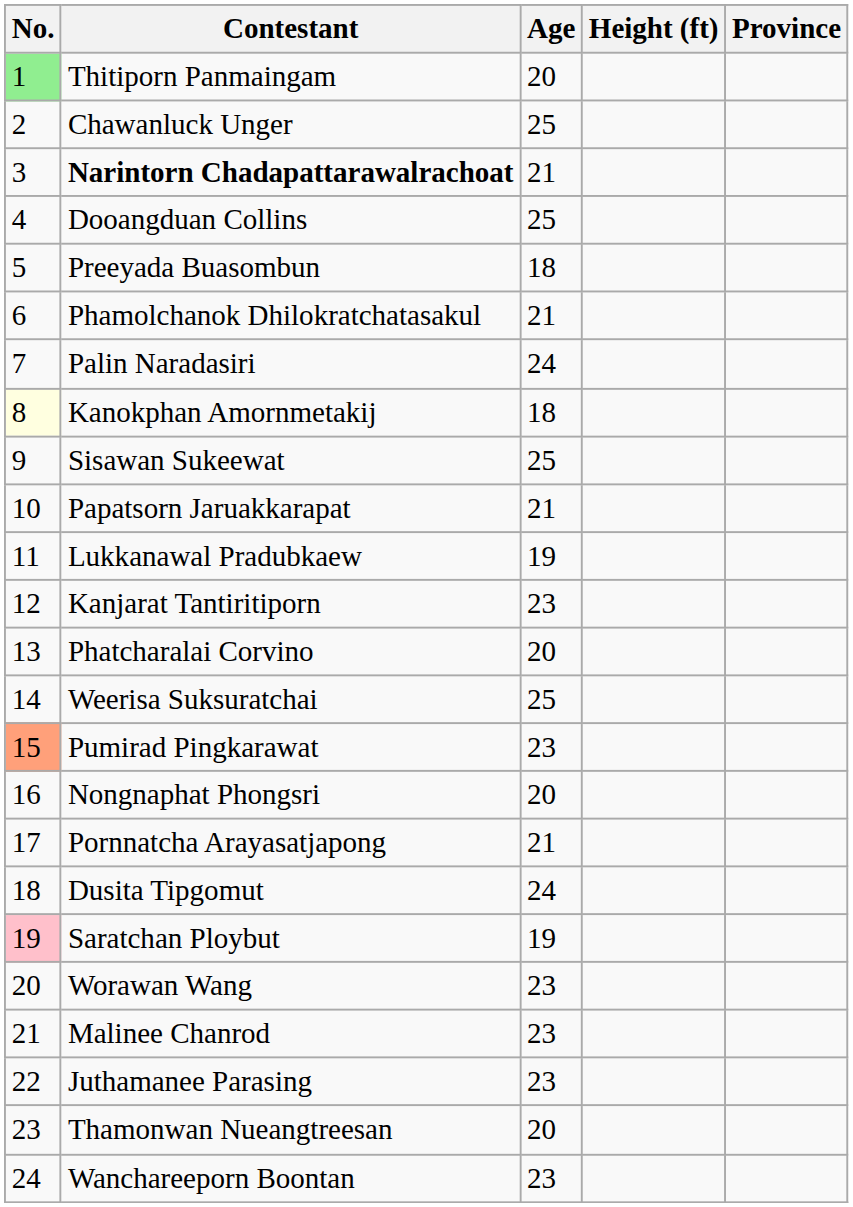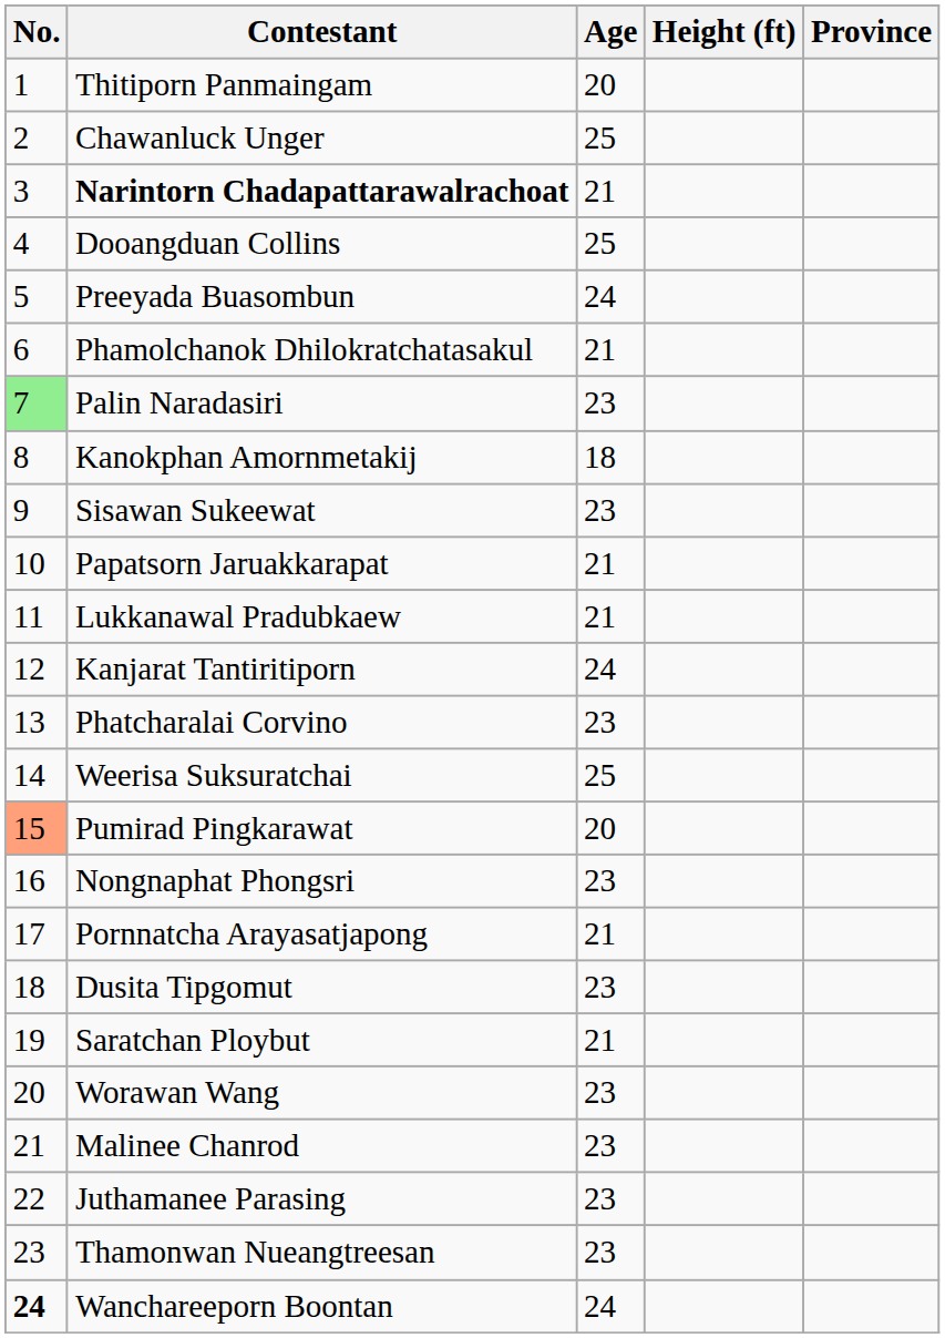 <table class="wikitable sortable" style="font-size: 95%;">
 <tr>
 <th>No.</th>
 <th>Contestant</th>
 <th>Age</th>
 <th>Height (ft)</th>
 <th>Province</th>
 </tr>
 <tr>
-<td style="background: lightgreen;">1</td>
+<td>1</td>
 <td>Thitiporn Panmaingam</td>
 <td>20</td>
 <td></td>
 <td></td>
 </tr>
 <tr>
 <td>2</td>
 <td>Chawanluck Unger</td>
 <td>25</td>
 <td></td>
 <td></td>
 </tr>
 <tr>
 <td>3</td>
 <td><strong>Narintorn Chadapattarawalrachoat</strong></td>
 <td>21</td>
 <td></td>
 <td></td>
 </tr>
 <tr>
 <td>4</td>
 <td>Dooangduan Collins</td>
 <td>25</td>
 <td></td>
 <td></td>
 </tr>
 <tr>
 <td>5</td>
 <td>Preeyada Buasombun</td>
-<td>18</td>
+<td>24</td>
 <td></td>
 <td></td>
 </tr>
 <tr>
 <td>6</td>
 <td>Phamolchanok Dhilokratchatasakul</td>
 <td>21</td>
 <td></td>
 <td></td>
 </tr>
 <tr>
-<td>7</td>
+<td style="background: lightgreen;">7</td>
 <td>Palin Naradasiri</td>
-<td>24</td>
+<td>23</td>
 <td></td>
 <td></td>
 </tr>
 <tr>
-<td style="background: lightyellow;">8</td>
+<td>8</td>
 <td>Kanokphan Amornmetakij</td>
 <td>18</td>
 <td></td>
 <td></td>
 </tr>
 <tr>
 <td>9</td>
 <td>Sisawan Sukeewat</td>
-<td>25</td>
+<td>23</td>
 <td></td>
 <td></td>
 </tr>
 <tr>
 <td>10</td>
 <td>Papatsorn Jaruakkarapat</td>
 <td>21</td>
 <td></td>
 <td></td>
 </tr>
 <tr>
 <td>11</td>
 <td>Lukkanawal Pradubkaew</td>
-<td>19</td>
+<td>21</td>
 <td></td>
 <td></td>
 </tr>
 <tr>
 <td>12</td>
 <td>Kanjarat Tantiritiporn</td>
-<td>23</td>
+<td>24</td>
 <td></td>
 <td></td>
 </tr>
 <tr>
 <td>13</td>
 <td>Phatcharalai Corvino</td>
-<td>20</td>
+<td>23</td>
 <td></td>
 <td></td>
 </tr>
 <tr>
 <td>14</td>
 <td>Weerisa Suksuratchai</td>
 <td>25</td>
 <td></td>
 <td></td>
 </tr>
 <tr>
 <td style="background: lightsalmon;">15</td>
 <td>Pumirad Pingkarawat</td>
-<td>23</td>
+<td>20</td>
 <td></td>
 <td></td>
 </tr>
 <tr>
 <td>16</td>
 <td>Nongnaphat Phongsri</td>
-<td>20</td>
+<td>23</td>
 <td></td>
 <td></td>
 </tr>
 <tr>
 <td>17</td>
 <td>Pornnatcha Arayasatjapong</td>
 <td>21</td>
 <td></td>
 <td></td>
 </tr>
 <tr>
 <td>18</td>
 <td>Dusita Tipgomut</td>
-<td>24</td>
+<td>23</td>
 <td></td>
 <td></td>
 </tr>
 <tr>
-<td style="background: pink;">19</td>
+<td>19</td>
 <td>Saratchan Ploybut</td>
-<td>19</td>
+<td>21</td>
 <td></td>
 <td></td>
 </tr>
 <tr>
 <td>20</td>
 <td>Worawan Wang</td>
 <td>23</td>
 <td></td>
 <td></td>
 </tr>
 <tr>
 <td>21</td>
 <td>Malinee Chanrod</td>
 <td>23</td>
 <td></td>
 <td></td>
 </tr>
 <tr>
 <td>22</td>
 <td>Juthamanee Parasing</td>
 <td>23</td>
 <td></td>
 <td></td>
 </tr>
 <tr>
 <td>23</td>
 <td>Thamonwan Nueangtreesan</td>
-<td>20</td>
+<td>23</td>
 <td></td>
 <td></td>
 </tr>
 <tr>
+<td><strong>24</strong></td>
+<td>Wanchareeporn Boontan</td>
 <td>24</td>
-<td>Wanchareeporn Boontan</td>
-<td>23</td>
 <td></td>
 <td></td>
 </tr>
 <tr>
 </tr>
 </table>
